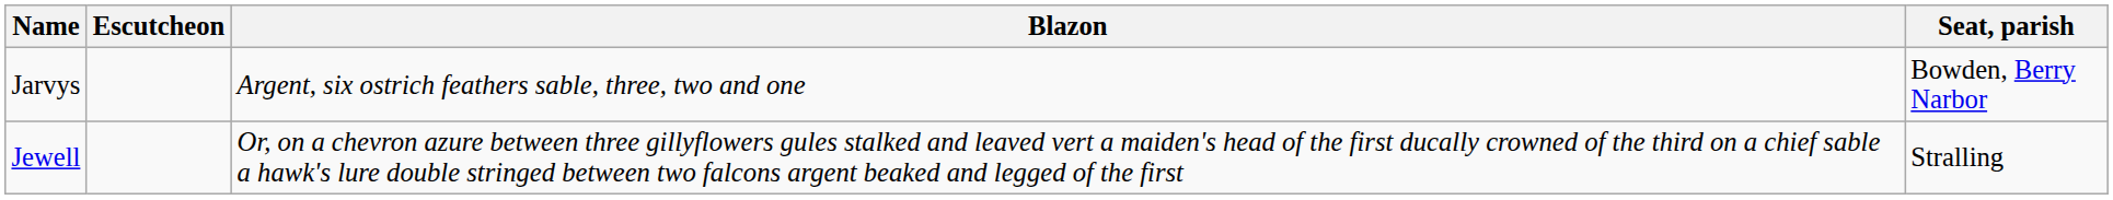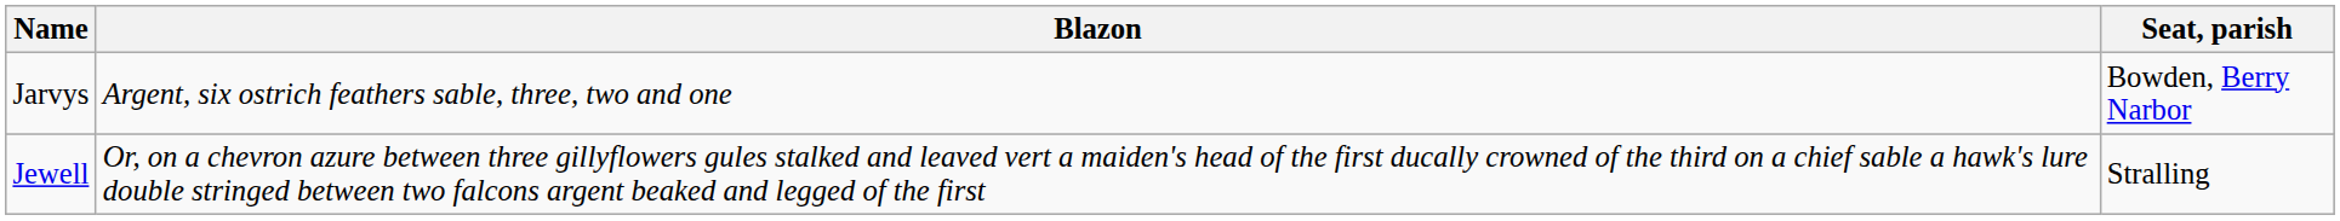 <table class="wikitable">
 <tr>
 <th>Name</th>
-<th>Escutcheon</th>
 <th>Blazon</th>
 <th>Seat, parish</th>
 </tr>
 <tr>
 <td>Jarvys</td>
-<td></td>
 <td><em>Argent, six ostrich feathers sable, three, two and one</em></td>
 <td>Bowden, <a href='#'>Berry Narbor</a></td>
 </tr>
 <tr>
 <td><a href='#'>Jewell</a></td>
-<td></td>
 <td><em>Or, on a chevron azure between three gillyflowers gules stalked and leaved vert a maiden's head of the first ducally crowned of the third on a chief sable a hawk's lure double stringed between two falcons argent beaked and legged of the first</em></td>
 <td>Stralling</td>
 </tr>
 </table>
